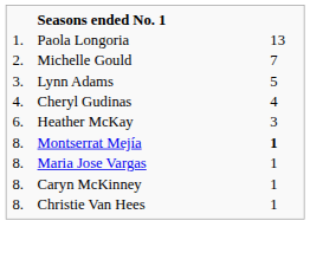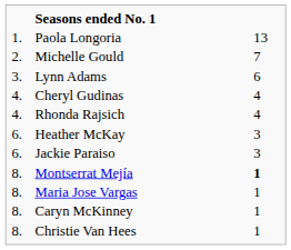 <table class="infobox" style="width: 20em;">
 <tr>
 <td></td>
 <td><strong>Seasons ended No. 1</strong></td>
 <td></td>
 </tr>
 <tr>
 <td>1.</td>
 <td> Paola Longoria</td>
 <td>13</td>
 </tr>
 <tr>
 <td>2.</td>
 <td> Michelle Gould</td>
 <td>7</td>
 </tr>
 <tr>
 <td>3.</td>
 <td> Lynn Adams</td>
-<td>5</td>
+<td>6</td>
 </tr>
 <tr>
 <td>4.</td>
 <td> Cheryl Gudinas</td>
 <td>4</td>
 </tr>
 <tr>
+<td>4.</td>
+<td> Rhonda Rajsich</td>
+<td>4</td>
+</tr>
+<tr>
 <td>6.</td>
 <td> Heather McKay</td>
+<td>3</td>
+</tr>
+<tr>
+<td>6.</td>
+<td> Jackie Paraiso</td>
 <td>3</td>
 </tr>
 <tr>
 <td>8.</td>
 <td> <a href='#'>Montserrat Mejía</a></td>
 <td><strong>1</strong></td>
 </tr>
 <tr>
 <td>8.</td>
 <td> <a href='#'>Maria Jose Vargas</a></td>
 <td>1</td>
 </tr>
 <tr>
 <td>8.</td>
 <td> Caryn McKinney</td>
 <td>1</td>
 </tr>
 <tr>
 <td>8.</td>
 <td> Christie Van Hees</td>
 <td>1</td>
 </tr>
 </table>
